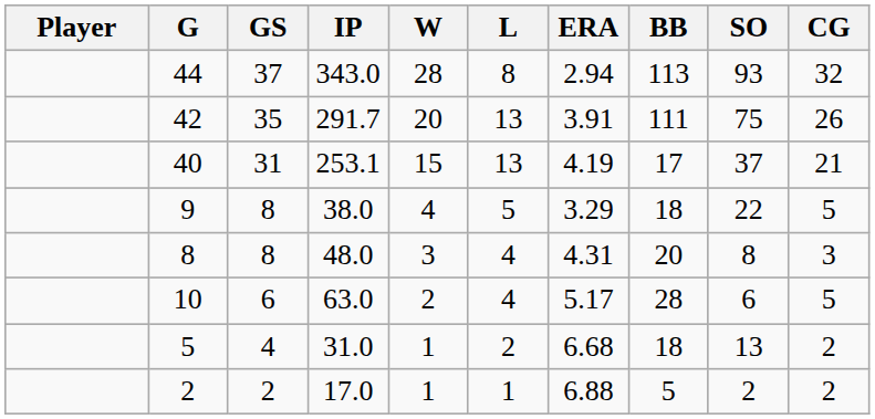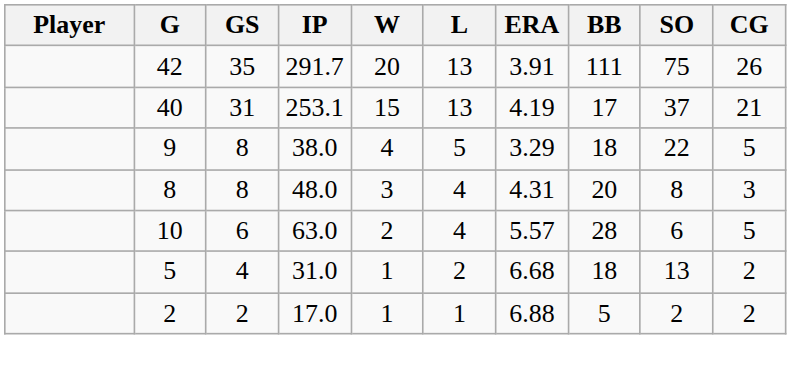 <table class="wikitable sortable">
 <tr>
 <th bgcolor="#DDDDFF" width="16%">Player</th>
 <th bgcolor="#DDDDFF" width="9%">G</th>
 <th bgcolor="#DDDDFF" width="9%">GS</th>
 <th bgcolor="#DDDDFF" width="9%">IP</th>
 <th bgcolor="#DDDDFF" width="9%">W</th>
 <th bgcolor="#DDDDFF" width="9%">L</th>
 <th bgcolor="#DDDDFF" width="9%">ERA</th>
 <th bgcolor="#DDDDFF" width="9%">BB</th>
 <th bgcolor="#DDDDFF" width="9%">SO</th>
 <th bgcolor="#DDDDFF" width="9%">CG</th>
-</tr>
-<tr align="center">
-<td></td>
-<td>44</td>
-<td>37</td>
-<td>343.0</td>
-<td>28</td>
-<td>8</td>
-<td>2.94</td>
-<td>113</td>
-<td>93</td>
-<td>32</td>
 </tr>
 <tr align="center">
 <td></td>
 <td>42</td>
 <td>35</td>
 <td>291.7</td>
 <td>20</td>
 <td>13</td>
 <td>3.91</td>
 <td>111</td>
 <td>75</td>
 <td>26</td>
 </tr>
 <tr align="center">
 <td></td>
 <td>40</td>
 <td>31</td>
 <td>253.1</td>
 <td>15</td>
 <td>13</td>
 <td>4.19</td>
 <td>17</td>
 <td>37</td>
 <td>21</td>
 </tr>
 <tr align="center">
 <td></td>
 <td>9</td>
 <td>8</td>
 <td>38.0</td>
 <td>4</td>
 <td>5</td>
 <td>3.29</td>
 <td>18</td>
 <td>22</td>
 <td>5</td>
 </tr>
 <tr align="center">
 <td></td>
 <td>8</td>
 <td>8</td>
 <td>48.0</td>
 <td>3</td>
 <td>4</td>
 <td>4.31</td>
 <td>20</td>
 <td>8</td>
 <td>3</td>
 </tr>
 <tr align="center">
 <td></td>
 <td>10</td>
 <td>6</td>
 <td>63.0</td>
 <td>2</td>
 <td>4</td>
-<td>5.17</td>
+<td>5.57</td>
 <td>28</td>
 <td>6</td>
 <td>5</td>
 </tr>
 <tr align="center">
 <td></td>
 <td>5</td>
 <td>4</td>
 <td>31.0</td>
 <td>1</td>
 <td>2</td>
 <td>6.68</td>
 <td>18</td>
 <td>13</td>
 <td>2</td>
 </tr>
 <tr align="center">
 <td></td>
 <td>2</td>
 <td>2</td>
 <td>17.0</td>
 <td>1</td>
 <td>1</td>
 <td>6.88</td>
 <td>5</td>
 <td>2</td>
 <td>2</td>
 </tr>
 </table>
